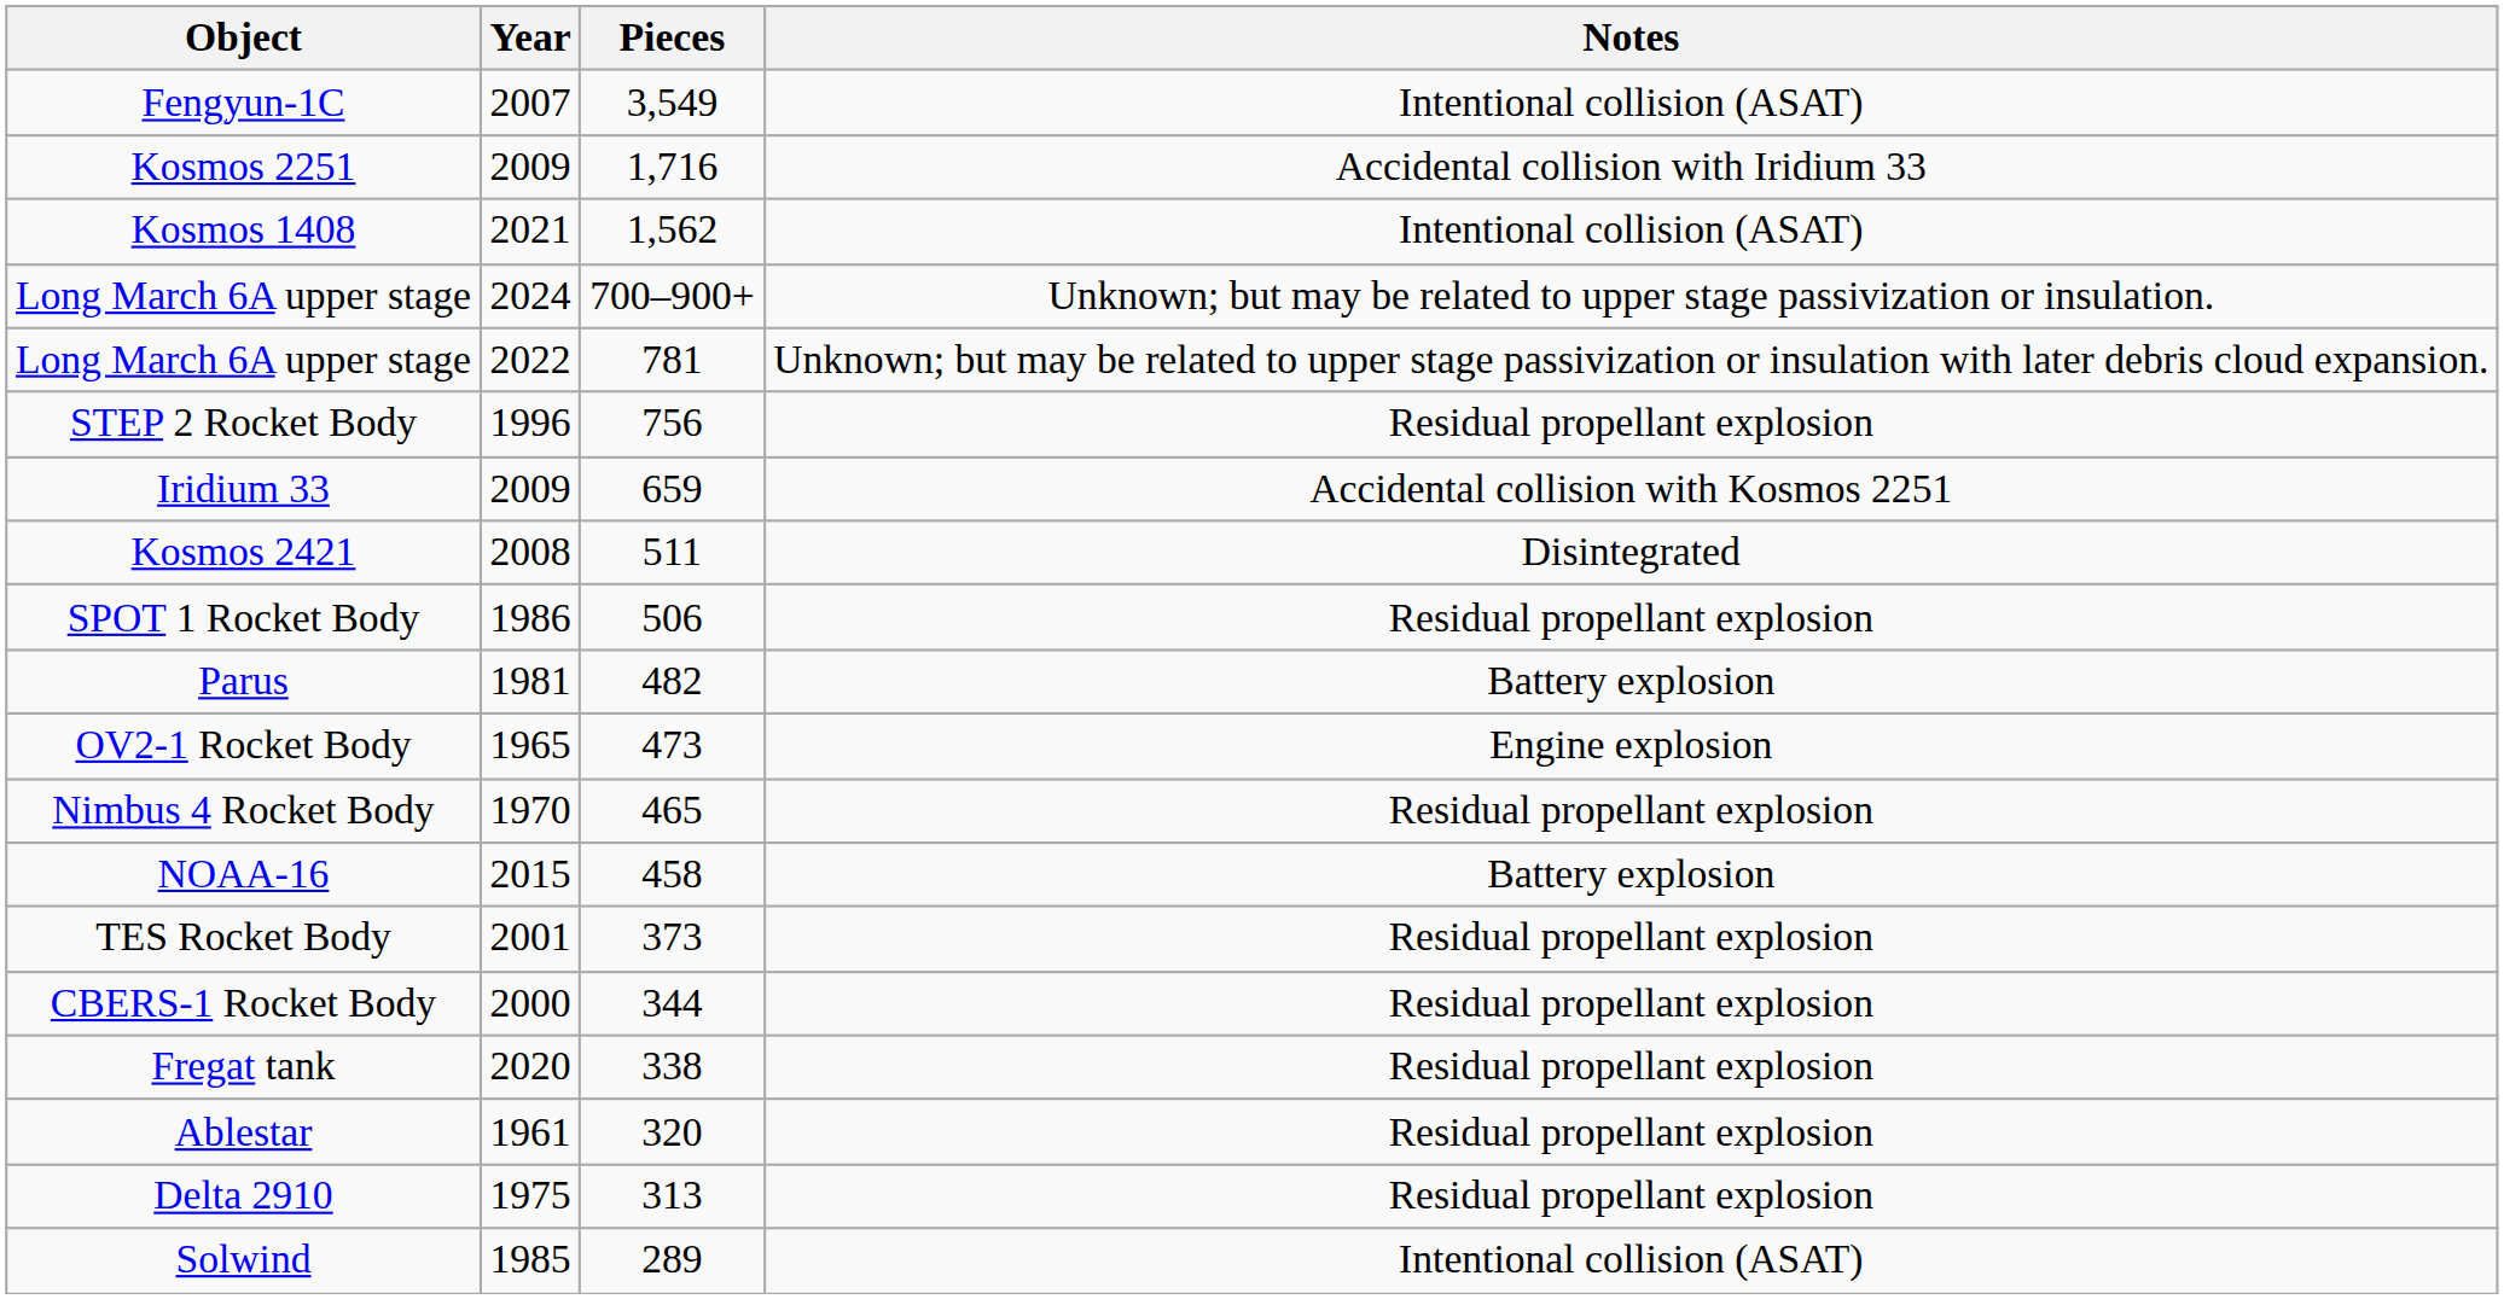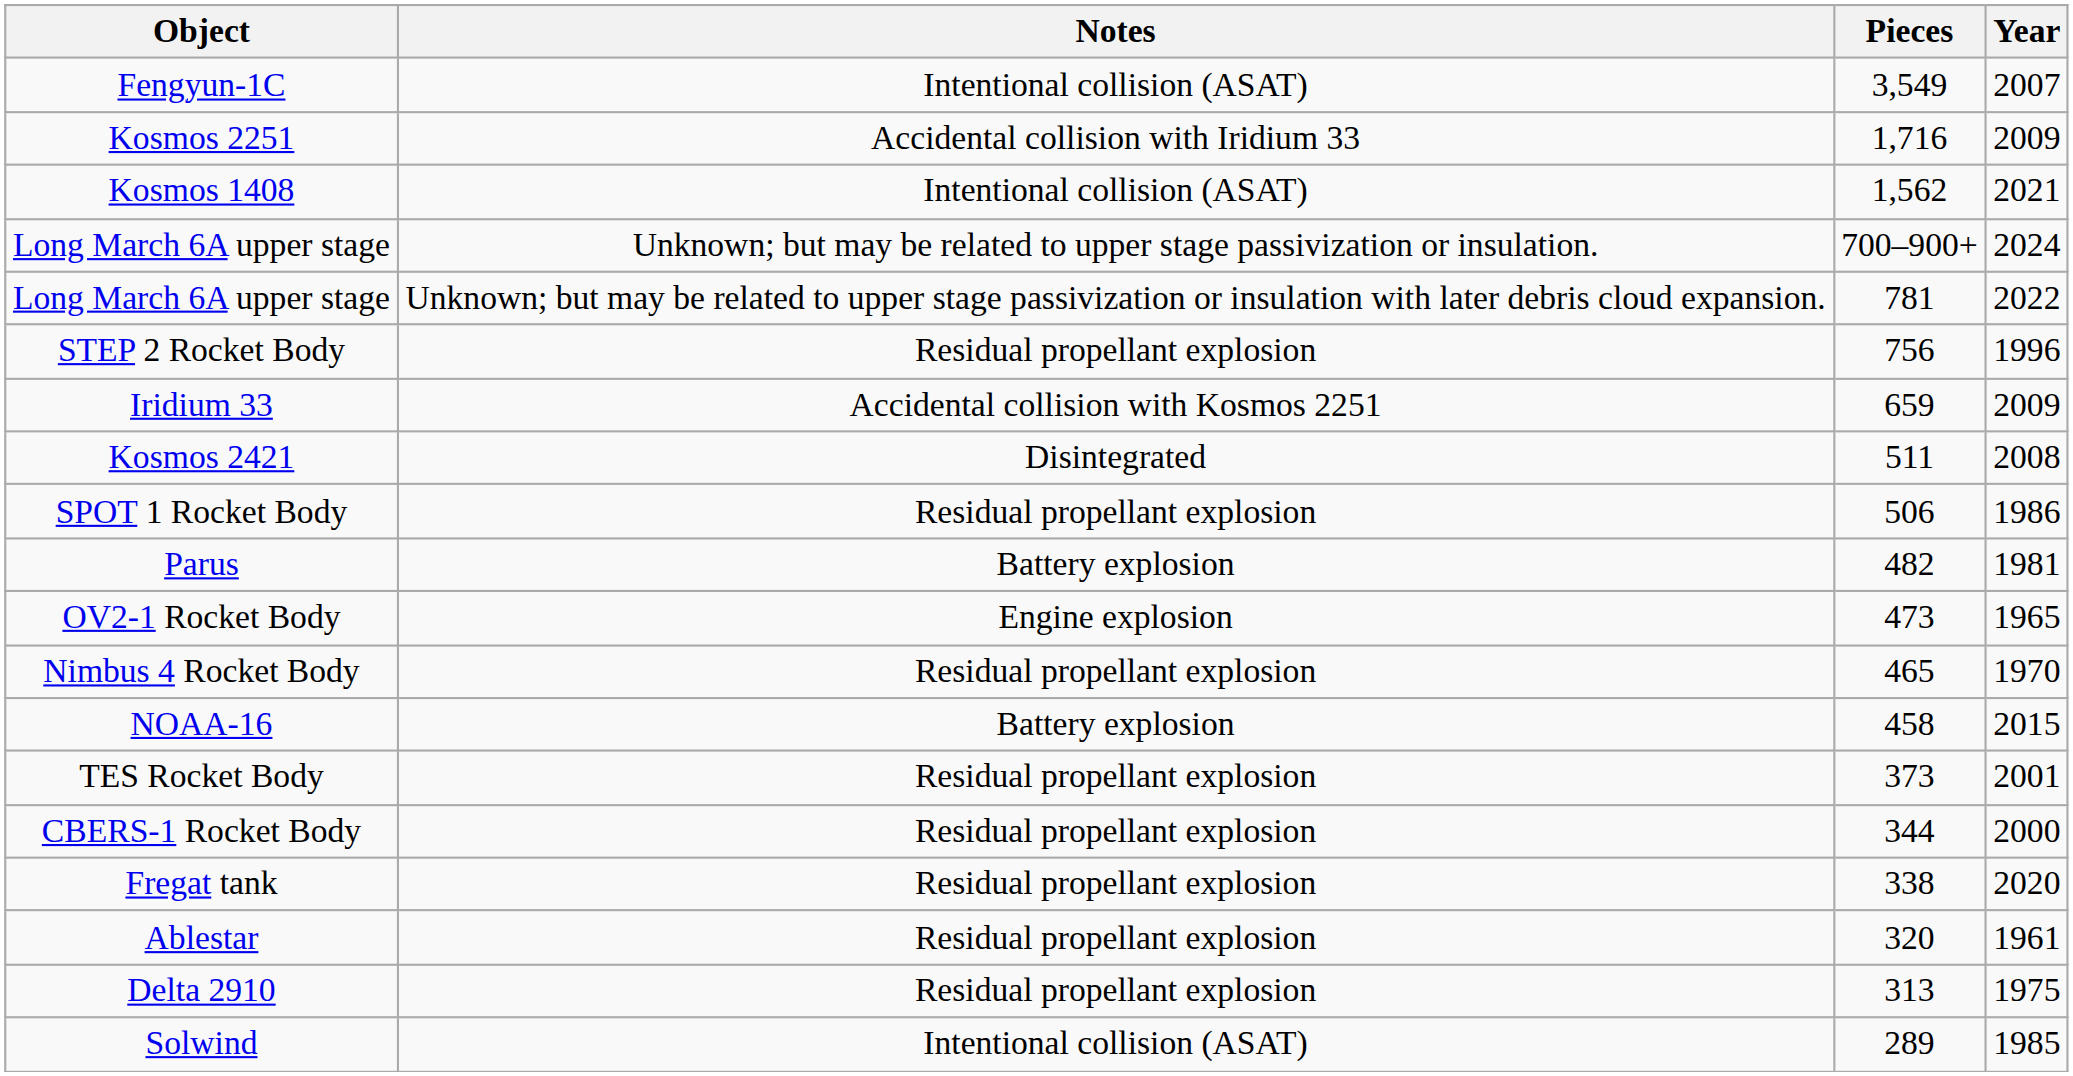 <table class="wikitable sortable" style="text-align:center; margin:2px">
 <tr>
 <th>Object</th>
+<th>Notes</th>
+<th>Pieces</th>
 <th>Year</th>
-<th>Pieces</th>
-<th>Notes</th>
 </tr>
 <tr>
 <td><a href='#'>Fengyun-1C</a></td>
+<td>Intentional collision (ASAT)</td>
+<td>3,549</td>
 <td>2007</td>
-<td>3,549</td>
-<td>Intentional collision (ASAT)</td>
 </tr>
 <tr>
 <td><a href='#'>Kosmos 2251</a></td>
+<td>Accidental collision with Iridium 33</td>
+<td>1,716</td>
 <td>2009</td>
-<td>1,716</td>
-<td>Accidental collision with Iridium 33</td>
 </tr>
 <tr>
 <td><a href='#'>Kosmos 1408</a></td>
+<td>Intentional collision (ASAT)</td>
+<td>1,562</td>
 <td>2021</td>
-<td>1,562</td>
-<td>Intentional collision (ASAT)</td>
 </tr>
 <tr>
 <td><a href='#'>Long March 6A</a> upper stage</td>
+<td>Unknown; but may be related to upper stage passivization or insulation.</td>
+<td>700–900+</td>
 <td>2024</td>
-<td>700–900+</td>
-<td>Unknown; but may be related to upper stage passivization or insulation.</td>
 </tr>
 <tr>
 <td><a href='#'>Long March 6A</a> upper stage</td>
+<td>Unknown; but may be related to upper stage passivization or insulation with later debris cloud expansion.</td>
+<td>781</td>
 <td>2022</td>
-<td>781</td>
-<td>Unknown; but may be related to upper stage passivization or insulation with later debris cloud expansion.</td>
 </tr>
 <tr>
 <td><a href='#'>STEP</a> 2 Rocket Body</td>
+<td>Residual propellant explosion</td>
+<td>756</td>
 <td>1996</td>
-<td>756</td>
-<td>Residual propellant explosion</td>
 </tr>
 <tr>
 <td><a href='#'>Iridium 33</a></td>
+<td>Accidental collision with Kosmos 2251</td>
+<td>659</td>
 <td>2009</td>
-<td>659</td>
-<td>Accidental collision with Kosmos 2251</td>
 </tr>
 <tr>
 <td><a href='#'>Kosmos 2421</a></td>
+<td>Disintegrated</td>
+<td>511</td>
 <td>2008</td>
-<td>511</td>
-<td>Disintegrated</td>
 </tr>
 <tr>
 <td><a href='#'>SPOT</a> 1 Rocket Body</td>
+<td>Residual propellant explosion</td>
+<td>506</td>
 <td>1986</td>
-<td>506</td>
-<td>Residual propellant explosion</td>
 </tr>
 <tr>
 <td><a href='#'>Parus</a></td>
+<td>Battery explosion</td>
+<td>482</td>
 <td>1981</td>
-<td>482</td>
-<td>Battery explosion</td>
 </tr>
 <tr>
 <td><a href='#'>OV2-1</a> Rocket Body</td>
+<td>Engine explosion</td>
+<td>473</td>
 <td>1965</td>
-<td>473</td>
-<td>Engine explosion</td>
 </tr>
 <tr>
 <td><a href='#'>Nimbus 4</a> Rocket Body</td>
+<td>Residual propellant explosion</td>
+<td>465</td>
 <td>1970</td>
-<td>465</td>
-<td>Residual propellant explosion</td>
 </tr>
 <tr>
 <td><a href='#'>NOAA-16</a></td>
+<td>Battery explosion</td>
+<td>458</td>
 <td>2015</td>
-<td>458</td>
-<td>Battery explosion</td>
 </tr>
 <tr>
 <td>TES Rocket Body</td>
+<td>Residual propellant explosion</td>
+<td>373</td>
 <td>2001</td>
-<td>373</td>
-<td>Residual propellant explosion</td>
 </tr>
 <tr>
 <td><a href='#'>CBERS-1</a> Rocket Body</td>
+<td>Residual propellant explosion</td>
+<td>344</td>
 <td>2000</td>
-<td>344</td>
-<td>Residual propellant explosion</td>
 </tr>
 <tr>
 <td><a href='#'>Fregat</a> tank</td>
+<td>Residual propellant explosion</td>
+<td>338</td>
 <td>2020</td>
-<td>338</td>
-<td>Residual propellant explosion</td>
 </tr>
 <tr>
 <td><a href='#'>Ablestar</a></td>
+<td>Residual propellant explosion</td>
+<td>320</td>
 <td>1961</td>
-<td>320</td>
-<td>Residual propellant explosion</td>
 </tr>
 <tr>
 <td><a href='#'>Delta 2910</a></td>
+<td>Residual propellant explosion</td>
+<td>313</td>
 <td>1975</td>
-<td>313</td>
-<td>Residual propellant explosion</td>
 </tr>
 <tr>
 <td><a href='#'>Solwind</a></td>
+<td>Intentional collision (ASAT) </td>
+<td>289</td>
 <td>1985</td>
-<td>289</td>
-<td>Intentional collision (ASAT) </td>
 </tr>
 </table>
